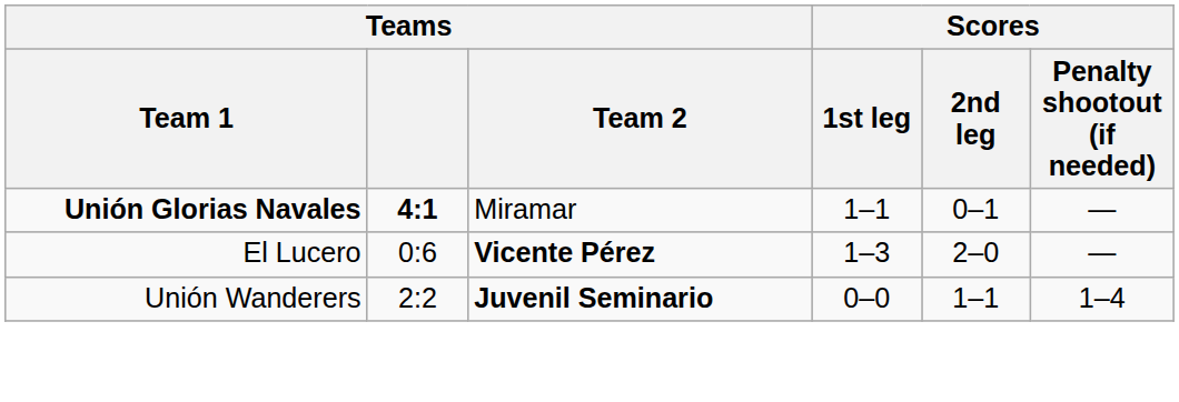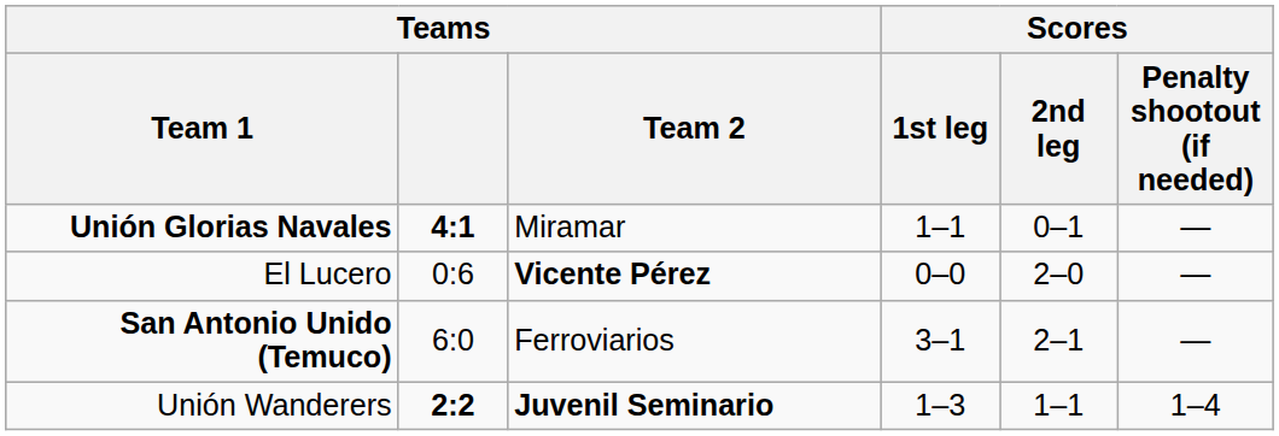 <table class="wikitable" style="text-align: center;">
 <tr>
 <th colspan=3>Teams</th>
 <th colspan=3>Scores</th>
 </tr>
 <tr>
 <th width="200">Team 1</th>
 <th width="50"></th>
 <th width="190">Team 2</th>
 <th width="55">1st leg</th>
 <th width="55">2nd leg</th>
 <th width="75">Penalty shootout (if needed)</th>
 </tr>
 <tr>
 <td align=right><strong>Unión Glorias Navales</strong></td>
 <td><strong>4:1</strong></td>
 <td align=left>Miramar</td>
 <td>1–1</td>
 <td>0–1</td>
 <td>—</td>
 </tr>
 <tr>
 <td align=right>El Lucero</td>
 <td>0:6</td>
 <td align=left><strong>Vicente Pérez</strong></td>
-<td>1–3</td>
+<td>0–0</td>
 <td>2–0</td>
 <td>—</td>
 </tr>
 <tr>
+<td align=right><strong>San Antonio Unido (Temuco)</strong></td>
+<td>6:0</td>
+<td align=left>Ferroviarios</td>
+<td>3–1</td>
+<td>2–1</td>
+<td>—</td>
+</tr>
+<tr>
 <td align=right>Unión Wanderers</td>
-<td>2:2</td>
+<td><strong>2:2</strong></td>
 <td align=left><strong>Juvenil Seminario</strong></td>
-<td>0–0</td>
+<td>1–3</td>
 <td>1–1</td>
 <td>1–4</td>
 </tr>
 </table>
